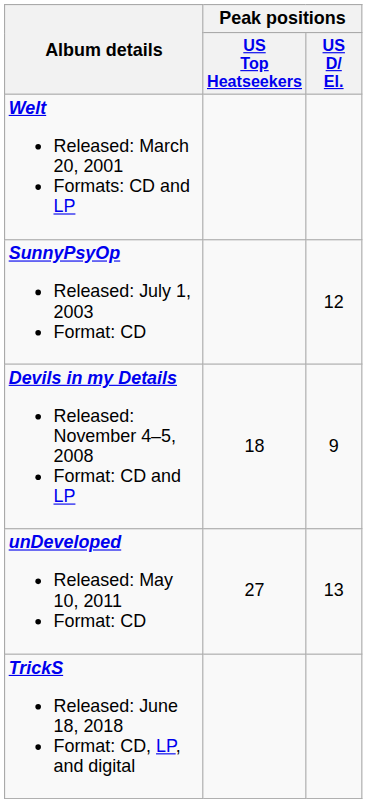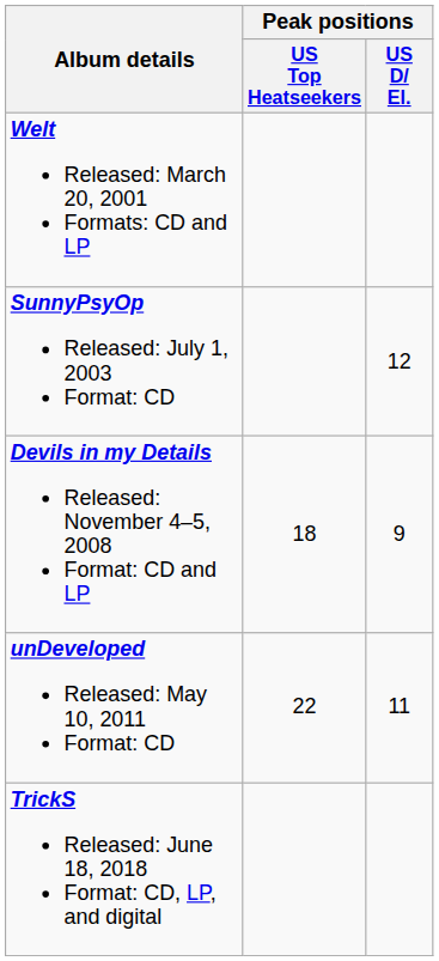 <table class="wikitable">
 <tr>
 <th align="center" rowspan="2" width="170">Album details</th>
 <th align="center" colspan="2" width="20">Peak positions</th>
 </tr>
 <tr>
 <th scope="col" style="width:3em;font-size:90%;"><a href='#'>US <br>Top <br>Heatseekers</a></th>
 <th scope="col" style="width:3em;font-size:90%;"><a href='#'>US <br>D/<br>El.</a></th>
 </tr>
 <tr>
 <td align="left"><strong><em><a href='#'>Welt</a></em></strong><br><ul><li>Released: March 20, 2001</li><li>Formats: CD and <a href='#'>LP</a></li></ul></td>
 <td align="center"></td>
 <td align="center"></td>
 </tr>
 <tr>
 <td align="left"><strong><em><a href='#'>SunnyPsyOp</a></em></strong><br><ul><li>Released: July 1, 2003</li><li>Format: CD</li></ul></td>
 <td align="center"></td>
 <td align="center">12</td>
 </tr>
 <tr>
 <td align="left"><strong><em><a href='#'>Devils in my Details</a></em></strong><br><ul><li>Released: November 4–5, 2008</li><li>Format: CD and <a href='#'>LP</a></li></ul></td>
 <td align="center">18</td>
 <td align="center">9</td>
 </tr>
 <tr>
 <td align="left"><strong><em><a href='#'>unDeveloped</a></em></strong><br><ul><li>Released: May 10, 2011</li><li>Format: CD</li></ul></td>
-<td align="center">27</td>
-<td align="center">13</td>
+<td align="center">22</td>
+<td align="center">11</td>
 </tr>
 <tr>
 <td align="left"><strong><em><a href='#'>TrickS</a></em></strong><br><ul><li>Released: June 18, 2018</li><li>Format: CD, <a href='#'>LP</a>, and digital</li></ul></td>
 <td align="center"></td>
 <td align="center"></td>
 </tr>
 </table>
